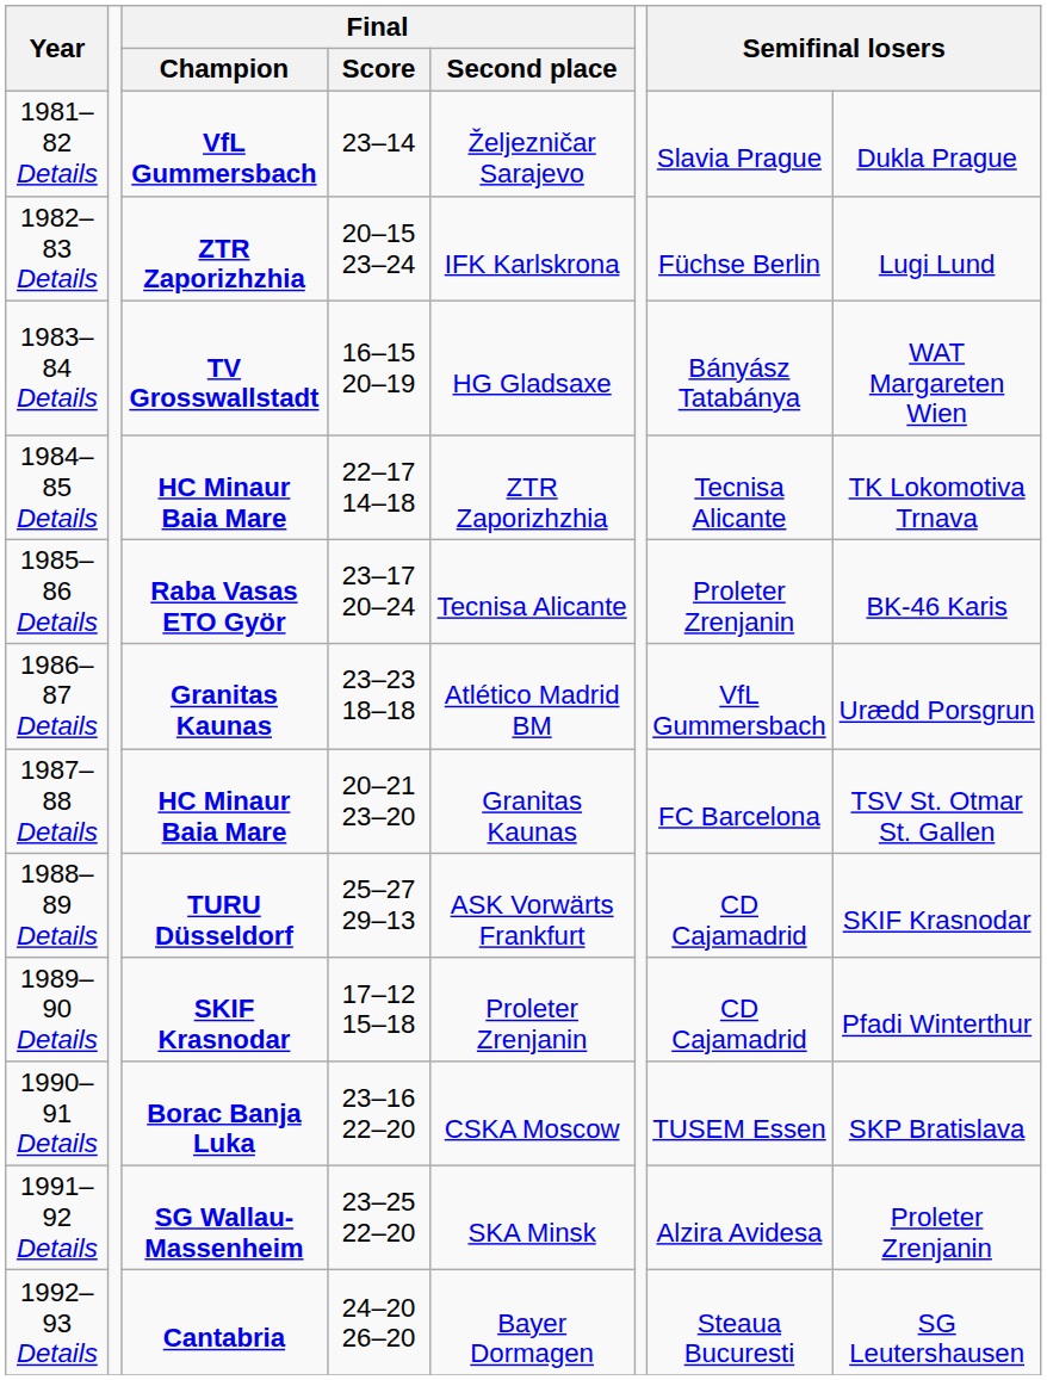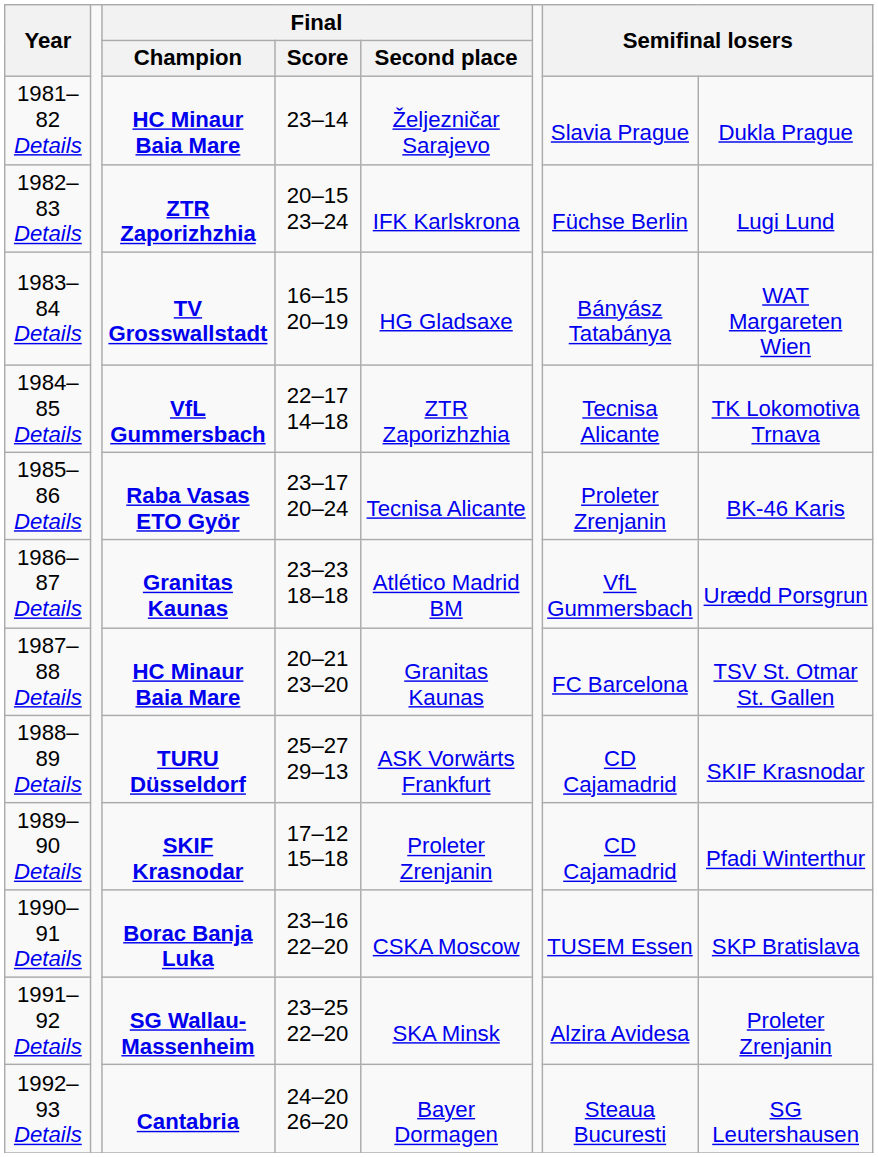 <table class="wikitable" style="font-size: 97%; text-align: center;">
 <tr>
 <th rowspan=2 width="10%">Year</th>
 <td rowspan="14" width="1%"></td>
 <th colspan=3>Final</th>
 <td rowspan="14" width="1%"></td>
 <th colspan="3" rowspan="2" width="40%">Semifinal losers</th>
 </tr>
 <tr>
 <th width="20%">Champion</th>
 <th width="10%">Score</th>
 <th width="20%">Second place</th>
 </tr>
 <tr>
 <td>1981–82<br><em><a href='#'>Details</a></em></td>
-<td><br>  <strong><a href='#'>VfL Gummersbach</a></strong></td>
+<td><br>  <strong><a href='#'>HC Minaur Baia Mare</a></strong></td>
 <td>23–14</td>
 <td><br> <a href='#'>Željezničar Sarajevo</a></td>
 <td colspan="2"><br> <a href='#'>Slavia Prague</a></td>
 <td><br> <a href='#'>Dukla Prague</a></td>
 </tr>
 <tr>
 <td>1982–83<br><em><a href='#'>Details</a></em></td>
 <td><br>  <strong><a href='#'>ZTR Zaporizhzhia</a></strong></td>
 <td>20–15 <br> 23–24</td>
 <td><br> <a href='#'>IFK Karlskrona</a></td>
 <td colspan="2"><br> <a href='#'>Füchse Berlin</a></td>
 <td><br> <a href='#'>Lugi Lund</a></td>
 </tr>
 <tr>
 <td>1983–84<br><em><a href='#'>Details</a></em></td>
 <td><br>  <strong><a href='#'>TV Grosswallstadt</a></strong></td>
 <td>16–15 <br> 20–19</td>
 <td><br> <a href='#'>HG Gladsaxe</a></td>
 <td colspan="2"><br> <a href='#'>Bányász Tatabánya</a></td>
 <td><br> <a href='#'>WAT Margareten Wien</a></td>
 </tr>
 <tr>
 <td>1984–85<br><em><a href='#'>Details</a></em></td>
-<td><br>  <strong><a href='#'>HC Minaur Baia Mare</a></strong></td>
+<td><br>  <strong><a href='#'>VfL Gummersbach</a></strong></td>
 <td>22–17 <br> 14–18</td>
 <td><br> <a href='#'>ZTR Zaporizhzhia</a></td>
 <td colspan="2"><br> <a href='#'>Tecnisa Alicante</a></td>
 <td><br> <a href='#'>TK Lokomotiva Trnava</a></td>
 </tr>
 <tr>
 <td>1985–86<br><em><a href='#'>Details</a></em></td>
 <td><br>  <strong><a href='#'>Raba Vasas ETO Györ</a></strong></td>
 <td>23–17 <br> 20–24</td>
 <td><br> <a href='#'>Tecnisa Alicante</a></td>
 <td colspan="2"><br> <a href='#'>Proleter Zrenjanin</a></td>
 <td><br> <a href='#'>BK-46 Karis</a></td>
 </tr>
 <tr>
 <td>1986–87<br><em><a href='#'>Details</a></em></td>
 <td><br>  <strong><a href='#'>Granitas Kaunas</a></strong></td>
 <td>23–23 <br> 18–18</td>
 <td><br> <a href='#'>Atlético Madrid BM</a></td>
 <td colspan="2"><br> <a href='#'>VfL Gummersbach</a></td>
 <td><br> <a href='#'>Urædd Porsgrun</a></td>
 </tr>
 <tr>
 <td>1987–88<br><em><a href='#'>Details</a></em></td>
 <td><br>  <strong><a href='#'>HC Minaur Baia Mare</a></strong></td>
 <td>20–21 <br> 23–20</td>
 <td><br> <a href='#'>Granitas Kaunas</a></td>
 <td colspan="2"><br> <a href='#'>FC Barcelona</a></td>
 <td><br> <a href='#'>TSV St. Otmar St. Gallen</a></td>
 </tr>
 <tr>
 <td>1988–89<br><em><a href='#'>Details</a></em></td>
 <td><br>  <strong><a href='#'>TURU Düsseldorf</a></strong></td>
 <td>25–27 <br> 29–13</td>
 <td><br> <a href='#'>ASK Vorwärts Frankfurt</a></td>
 <td colspan="2"><br> <a href='#'>CD Cajamadrid</a></td>
 <td><br> <a href='#'>SKIF Krasnodar</a></td>
 </tr>
 <tr>
 <td>1989–90<br><em><a href='#'>Details</a></em></td>
 <td><br>  <strong><a href='#'>SKIF Krasnodar</a></strong></td>
 <td>17–12 <br> 15–18</td>
 <td><br> <a href='#'>Proleter Zrenjanin</a></td>
 <td colspan="2"><br> <a href='#'>CD Cajamadrid</a></td>
 <td><br> <a href='#'>Pfadi Winterthur</a></td>
 </tr>
 <tr>
 <td>1990–91<br><em><a href='#'>Details</a></em></td>
 <td><br>  <strong><a href='#'>Borac Banja Luka</a></strong></td>
 <td>23–16 <br> 22–20</td>
 <td><br> <a href='#'>CSKA Moscow</a></td>
 <td colspan="2"><br> <a href='#'>TUSEM Essen</a></td>
 <td><br> <a href='#'>SKP Bratislava</a></td>
 </tr>
 <tr>
 <td>1991–92<br><em><a href='#'>Details</a></em></td>
 <td><br>  <strong><a href='#'>SG Wallau-Massenheim</a></strong></td>
 <td>23–25 <br> 22–20</td>
 <td><br> <a href='#'>SKA Minsk</a></td>
 <td colspan="2"><br> <a href='#'>Alzira Avidesa</a></td>
 <td><br> <a href='#'>Proleter Zrenjanin</a></td>
 </tr>
 <tr>
 <td>1992–93<br><em><a href='#'>Details</a></em></td>
 <td><br>  <strong><a href='#'>Cantabria</a></strong></td>
 <td>24–20 <br> 26–20</td>
 <td><br> <a href='#'>Bayer Dormagen</a></td>
 <td colspan="2"><br> <a href='#'>Steaua Bucuresti</a></td>
 <td><br> <a href='#'>SG Leutershausen</a></td>
 </tr>
 </table>
